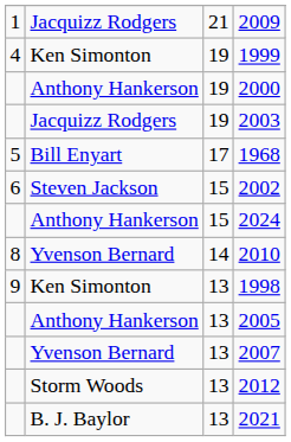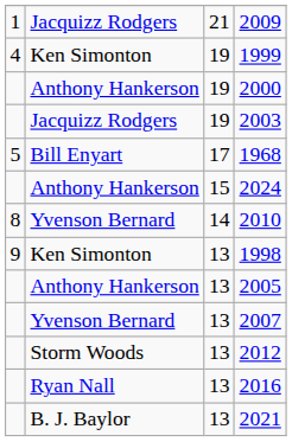 <table class="wikitable">
 <tr>
 </tr>
 <tr>
 <td>1</td>
 <td><a href='#'>Jacquizz Rodgers</a></td>
 <td>21</td>
 <td><a href='#'>2009</a></td>
 </tr>
 <tr>
 <td>4</td>
 <td>Ken Simonton</td>
 <td>19</td>
 <td><a href='#'>1999</a></td>
 </tr>
 <tr>
 <td></td>
 <td><a href='#'>Anthony Hankerson</a></td>
 <td>19</td>
 <td><a href='#'>2000</a></td>
 </tr>
 <tr>
 <td></td>
 <td><a href='#'>Jacquizz Rodgers</a></td>
 <td>19</td>
 <td><a href='#'>2003</a></td>
 </tr>
 <tr>
 <td>5</td>
 <td><a href='#'>Bill Enyart</a></td>
 <td>17</td>
 <td><a href='#'>1968</a></td>
-</tr>
-<tr>
-<td>6</td>
-<td><a href='#'>Steven Jackson</a></td>
-<td>15</td>
-<td><a href='#'>2002</a></td>
 </tr>
 <tr>
 <td></td>
 <td><a href='#'>Anthony Hankerson</a></td>
 <td>15</td>
 <td><a href='#'>2024</a></td>
 </tr>
 <tr>
 <td>8</td>
 <td><a href='#'>Yvenson Bernard</a></td>
 <td>14</td>
 <td><a href='#'>2010</a></td>
 </tr>
 <tr>
 <td>9</td>
 <td>Ken Simonton</td>
 <td>13</td>
 <td><a href='#'>1998</a></td>
 </tr>
 <tr>
 <td></td>
 <td><a href='#'>Anthony Hankerson</a></td>
 <td>13</td>
 <td><a href='#'>2005</a></td>
 </tr>
 <tr>
 <td></td>
 <td><a href='#'>Yvenson Bernard</a></td>
 <td>13</td>
 <td><a href='#'>2007</a></td>
 </tr>
 <tr>
 <td></td>
 <td>Storm Woods</td>
 <td>13</td>
 <td><a href='#'>2012</a></td>
 </tr>
 <tr>
 <td></td>
+<td><a href='#'>Ryan Nall</a></td>
+<td>13</td>
+<td><a href='#'>2016</a></td>
+</tr>
+<tr>
+<td></td>
 <td>B. J. Baylor</td>
 <td>13</td>
 <td><a href='#'>2021</a></td>
 </tr>
 </table>
